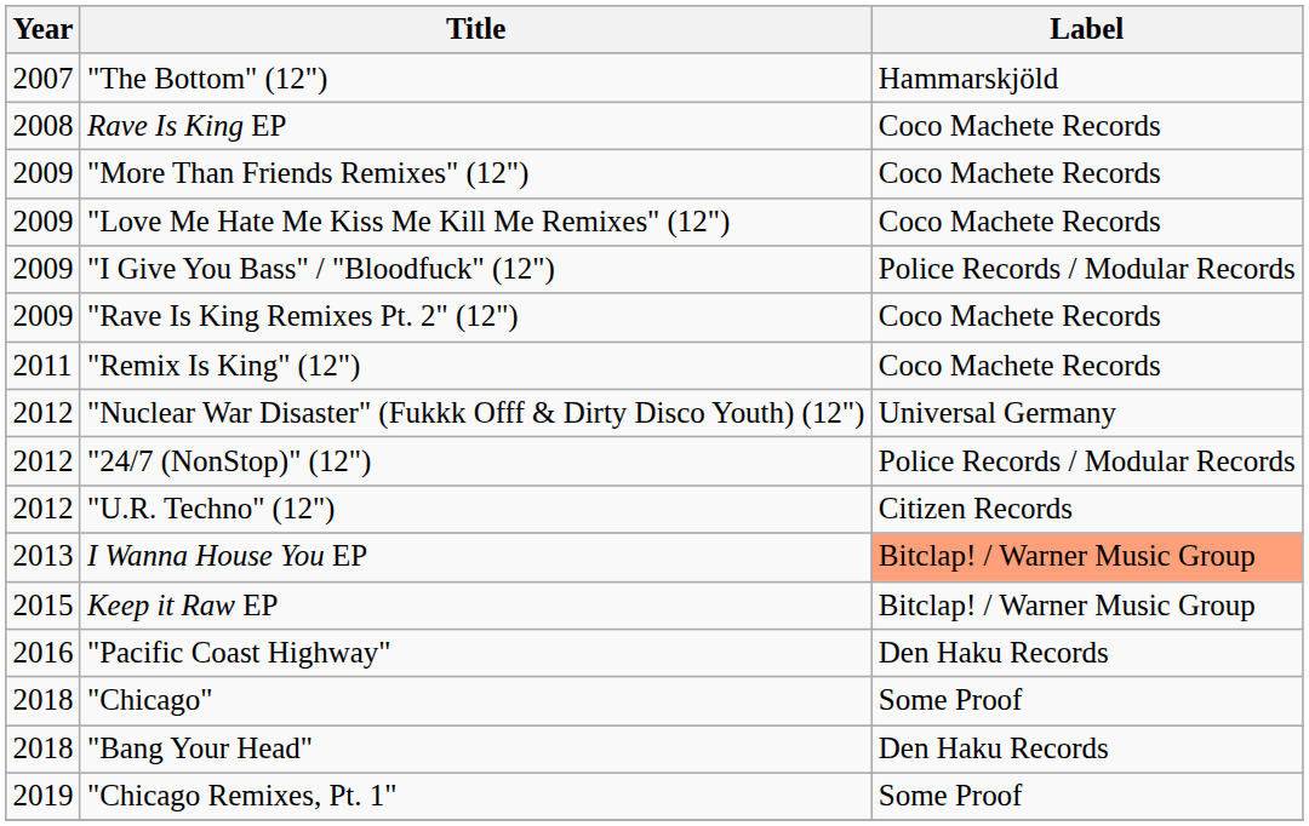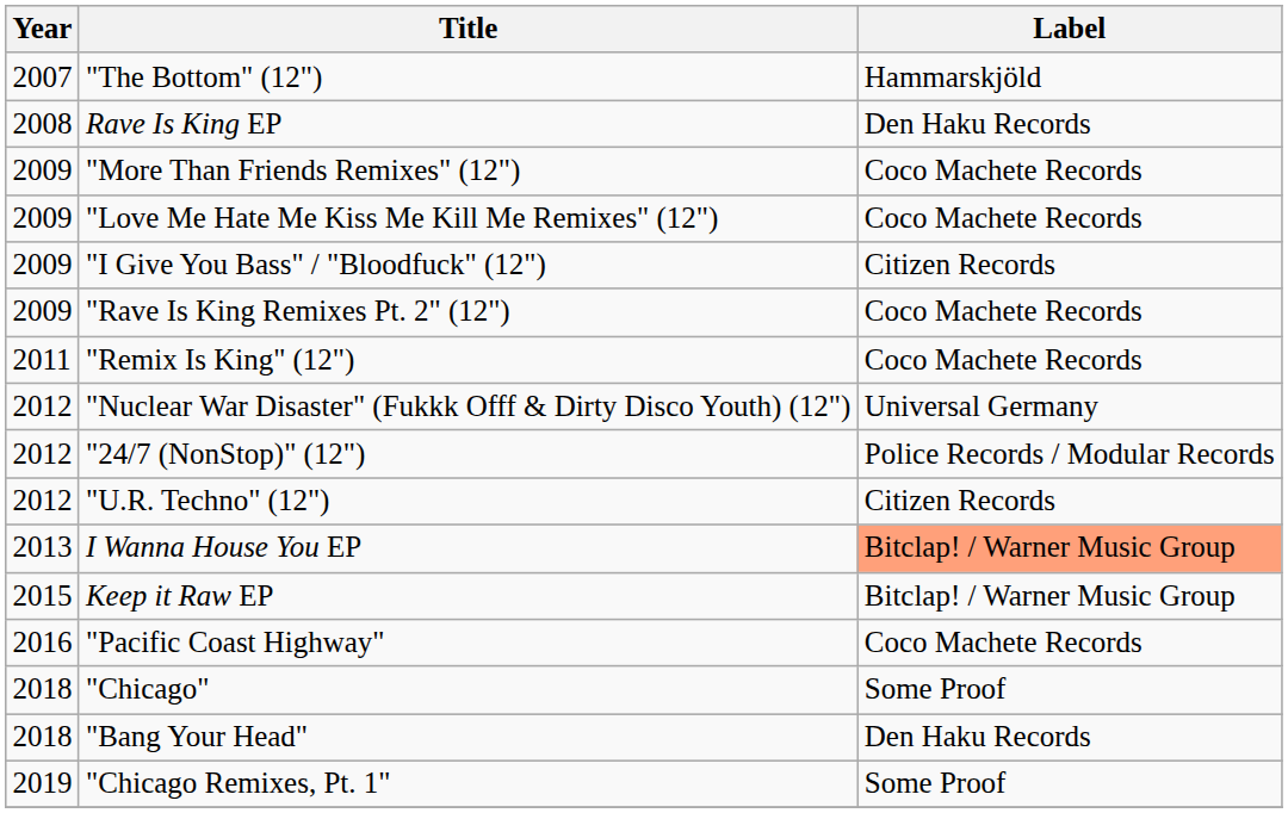 <table class="wikitable">
 <tr>
 <th>Year</th>
 <th>Title</th>
 <th>Label</th>
 </tr>
 <tr>
 <td>2007</td>
 <td>"The Bottom" (12")</td>
 <td>Hammarskjöld</td>
 </tr>
 <tr>
 <td>2008</td>
 <td><em>Rave Is King</em> EP</td>
-<td>Coco Machete Records</td>
+<td>Den Haku Records</td>
 </tr>
 <tr>
 <td>2009</td>
 <td>"More Than Friends Remixes" (12")</td>
 <td>Coco Machete Records</td>
 </tr>
 <tr>
 <td>2009</td>
 <td>"Love Me Hate Me Kiss Me Kill Me Remixes" (12")</td>
 <td>Coco Machete Records</td>
 </tr>
 <tr>
 <td>2009</td>
 <td>"I Give You Bass" / "Bloodfuck" (12")</td>
-<td>Police Records / Modular Records</td>
+<td>Citizen Records</td>
 </tr>
 <tr>
 <td>2009</td>
 <td>"Rave Is King Remixes Pt. 2" (12")</td>
 <td>Coco Machete Records</td>
 </tr>
 <tr>
 <td>2011</td>
 <td>"Remix Is King" (12")</td>
 <td>Coco Machete Records</td>
 </tr>
 <tr>
 <td>2012</td>
 <td>"Nuclear War Disaster" (Fukkk Offf & Dirty Disco Youth) (12")</td>
 <td>Universal Germany</td>
 </tr>
 <tr>
 <td>2012</td>
 <td>"24/7 (NonStop)" (12")</td>
 <td>Police Records / Modular Records</td>
 </tr>
 <tr>
 <td>2012</td>
 <td>"U.R. Techno" (12")</td>
 <td>Citizen Records</td>
 </tr>
 <tr>
 <td>2013</td>
 <td><em>I Wanna House You</em> EP</td>
 <td style="background: lightsalmon;">Bitclap! / Warner Music Group</td>
 </tr>
 <tr>
 <td>2015</td>
 <td><em>Keep it Raw</em> EP</td>
 <td>Bitclap! / Warner Music Group</td>
 </tr>
 <tr>
 <td>2016</td>
 <td>"Pacific Coast Highway"</td>
-<td>Den Haku Records</td>
+<td>Coco Machete Records</td>
 </tr>
 <tr>
 <td>2018</td>
 <td>"Chicago"</td>
 <td>Some Proof</td>
 </tr>
 <tr>
 <td>2018</td>
 <td>"Bang Your Head"</td>
 <td>Den Haku Records</td>
 </tr>
 <tr>
 <td>2019</td>
 <td>"Chicago Remixes, Pt. 1"</td>
 <td>Some Proof</td>
 </tr>
 <tr>
 </tr>
 </table>
